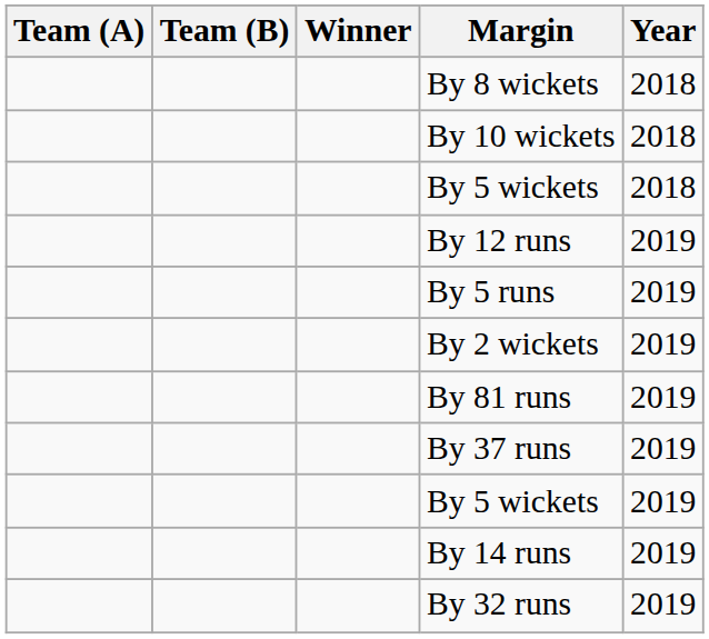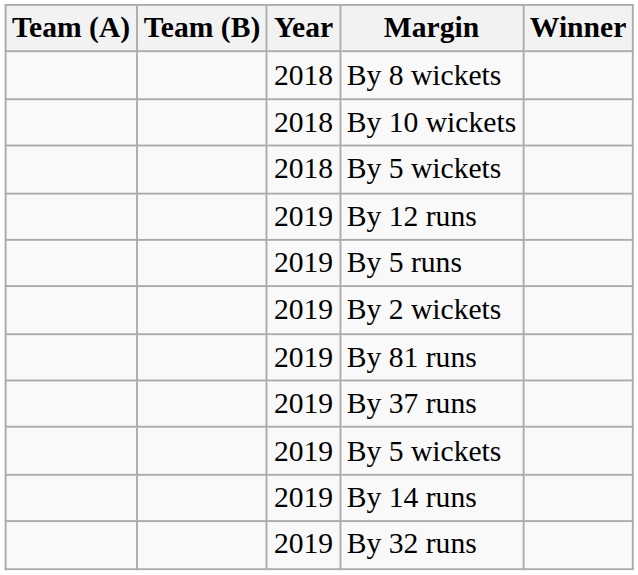 <table class="wikitable" style="margin: 1em auto 1em auto">
 <tr>
 <th>Team (A)</th>
 <th>Team (B)</th>
+<th>Year</th>
+<th>Margin</th>
 <th>Winner</th>
-<th>Margin</th>
-<th>Year</th>
 </tr>
 <tr>
 <td></td>
 <td></td>
+<td>2018</td>
+<td>By 8 wickets</td>
 <td></td>
-<td>By 8 wickets</td>
-<td>2018</td>
 </tr>
 <tr>
 <td></td>
 <td></td>
+<td>2018</td>
+<td>By 10 wickets</td>
 <td></td>
-<td>By 10 wickets</td>
-<td>2018</td>
 </tr>
 <tr>
 <td></td>
 <td></td>
+<td>2018</td>
+<td>By 5 wickets</td>
 <td></td>
-<td>By 5 wickets</td>
-<td>2018</td>
 </tr>
 <tr>
 <td></td>
 <td></td>
+<td>2019</td>
+<td>By 12 runs</td>
 <td></td>
-<td>By 12 runs</td>
-<td>2019</td>
 </tr>
 <tr>
 <td></td>
 <td></td>
+<td>2019</td>
+<td>By 5 runs</td>
 <td></td>
-<td>By 5 runs</td>
-<td>2019</td>
 </tr>
 <tr>
 <td></td>
 <td></td>
+<td>2019</td>
+<td>By 2 wickets</td>
 <td></td>
-<td>By 2 wickets</td>
-<td>2019</td>
 </tr>
 <tr>
 <td></td>
 <td></td>
+<td>2019</td>
+<td>By 81 runs</td>
 <td></td>
-<td>By 81 runs</td>
-<td>2019</td>
 </tr>
 <tr>
 <td></td>
 <td></td>
+<td>2019</td>
+<td>By 37 runs</td>
 <td></td>
-<td>By 37 runs</td>
-<td>2019</td>
 </tr>
 <tr>
 <td></td>
 <td></td>
+<td>2019</td>
+<td>By 5 wickets</td>
 <td></td>
-<td>By 5 wickets</td>
-<td>2019</td>
 </tr>
 <tr>
 <td></td>
 <td></td>
+<td>2019</td>
+<td>By 14 runs</td>
 <td></td>
-<td>By 14 runs</td>
-<td>2019</td>
 </tr>
 <tr>
 <td></td>
 <td></td>
+<td>2019</td>
+<td>By 32 runs</td>
 <td></td>
-<td>By 32 runs</td>
-<td>2019</td>
 </tr>
 </table>
